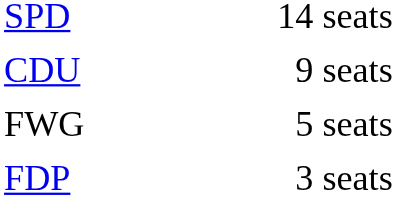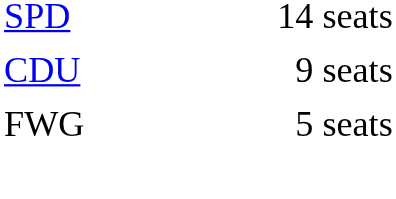 <table cellpadding="2" style="width:180px; text-align:right; white-space:nowrap;">
 <tr>
 <td style="text-align:left;"><a href='#'>SPD</a></td>
 <td>14 seats</td>
 </tr>
 <tr>
 <td style="text-align:left;"><a href='#'>CDU</a></td>
 <td>9 seats</td>
 </tr>
 <tr>
 <td style="text-align:left;">FWG</td>
 <td>5 seats</td>
 </tr>
-<tr>
-<td style="text-align:left;"><a href='#'>FDP</a></td>
-<td>3 seats</td>
-</tr>
 </table>
